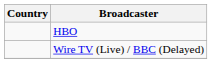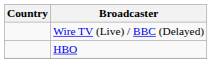 <table class="wikitable">
 <tr>
 <th align=center>Country</th>
 <th align=center>Broadcaster</th>
 </tr>
 <tr>
 <td></td>
-<td><a href='#'>HBO</a></td>
+<td><a href='#'>Wire TV</a> (Live) / <a href='#'>BBC</a> (Delayed)</td>
 </tr>
 <tr>
 <td></td>
-<td><a href='#'>Wire TV</a> (Live) / <a href='#'>BBC</a> (Delayed)</td>
+<td><a href='#'>HBO</a></td>
 </tr>
 <tr>
 </tr>
 </table>
